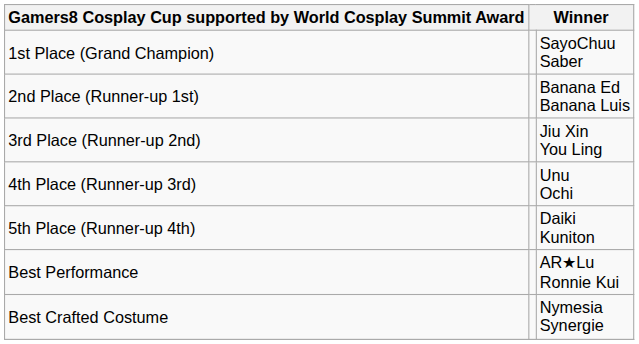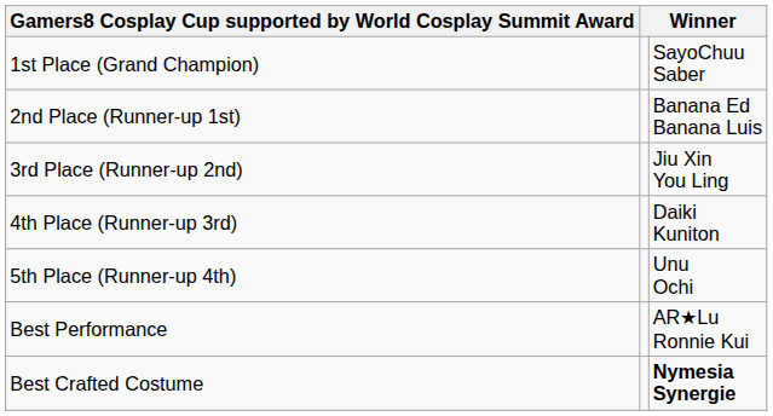 <table class="wikitable" style="font-size: 95%;">
 <tr>
 <th>Gamers8 Cosplay Cup supported by World Cosplay Summit Award</th>
 <th colspan="2">Winner</th>
 </tr>
 <tr>
 <td>1st Place (Grand Champion)</td>
 <td style="text-align:center;"></td>
 <td>SayoChuu<br>Saber</td>
 </tr>
 <tr>
 <td>2nd Place (Runner-up 1st)</td>
 <td style="text-align:center;"></td>
 <td>Banana Ed<br>Banana Luis</td>
 </tr>
 <tr>
 <td>3rd Place (Runner-up 2nd)</td>
 <td style="text-align:center;"></td>
 <td>Jiu Xin<br>You Ling</td>
 </tr>
 <tr>
 <td>4th Place (Runner-up 3rd)</td>
 <td style="text-align:center;"></td>
-<td>Unu<br>Ochi</td>
+<td>Daiki<br>Kuniton</td>
 </tr>
 <tr>
 <td>5th Place (Runner-up 4th)</td>
 <td style="text-align:center;"></td>
-<td>Daiki<br>Kuniton</td>
+<td>Unu<br>Ochi</td>
 </tr>
 <tr>
 <td>Best Performance</td>
 <td style="text-align:center;"></td>
 <td>AR★Lu<br>Ronnie Kui</td>
 </tr>
 <tr>
 <td>Best Crafted Costume</td>
 <td style="text-align:center;"></td>
-<td>Nymesia<br>Synergie</td>
+<td><strong>Nymesia<br>Synergie</strong></td>
 </tr>
 <tr>
 </tr>
 </table>
